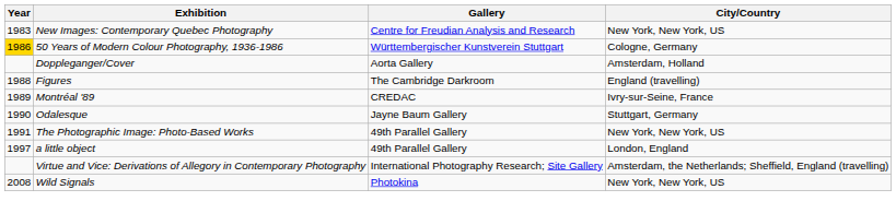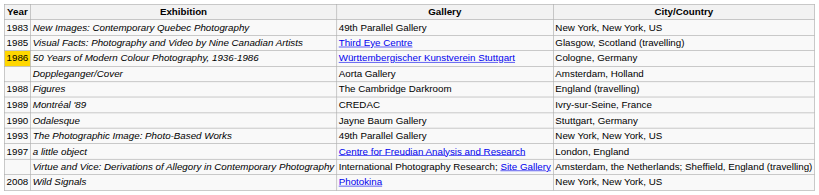 <table class="wikitable">
 <tr>
 <th>Year</th>
 <th>Exhibition</th>
 <th>Gallery</th>
 <th>City/Country</th>
 </tr>
 <tr>
 <td>1983</td>
 <td><em>New Images: Contemporary Quebec Photography</em></td>
-<td><a href='#'>Centre for Freudian Analysis and Research</a></td>
+<td>49th Parallel Gallery</td>
 <td>New York, New York, US</td>
+</tr>
+<tr>
+<td>1985</td>
+<td><em>Visual Facts: Photography and Video by Nine Canadian Artists</em></td>
+<td><a href='#'>Third Eye Centre</a></td>
+<td>Glasgow, Scotland (travelling)</td>
 </tr>
 <tr>
 <td style="background: gold;">1986</td>
 <td><em>50 Years of Modern Colour Photography, 1936-1986</em></td>
 <td><a href='#'>Württembergischer Kunstverein Stuttgart</a></td>
 <td>Cologne, Germany</td>
 </tr>
 <tr>
 <td></td>
 <td><em>Doppleganger/Cover</em></td>
 <td>Aorta Gallery</td>
 <td>Amsterdam, Holland</td>
 </tr>
 <tr>
 <td>1988</td>
 <td><em>Figures</em></td>
 <td>The Cambridge Darkroom</td>
 <td>England (travelling)</td>
 </tr>
 <tr>
 <td>1989</td>
 <td><em>Montréal '89</em></td>
 <td>CREDAC</td>
 <td>Ivry-sur-Seine, France</td>
 </tr>
 <tr>
 <td>1990</td>
 <td><em>Odalesque</em></td>
 <td>Jayne Baum Gallery</td>
 <td>Stuttgart, Germany</td>
 </tr>
 <tr>
-<td>1991</td>
+<td>1993</td>
 <td><em>The Photographic Image: Photo-Based Works</em></td>
 <td>49th Parallel Gallery</td>
 <td>New York, New York, US</td>
 </tr>
 <tr>
 <td>1997</td>
 <td><em>a little object</em></td>
-<td>49th Parallel Gallery</td>
+<td><a href='#'>Centre for Freudian Analysis and Research</a></td>
 <td>London, England</td>
 </tr>
 <tr>
 <td></td>
 <td><em>Virtue and Vice: Derivations of Allegory in Contemporary Photography</em></td>
 <td>International Photography Research; <a href='#'>Site Gallery</a></td>
 <td>Amsterdam, the Netherlands; Sheffield, England (travelling)</td>
 </tr>
 <tr>
 <td>2008</td>
 <td><em>Wild Signals</em></td>
 <td><a href='#'>Photokina</a></td>
 <td>New York, New York, US</td>
 </tr>
 </table>
